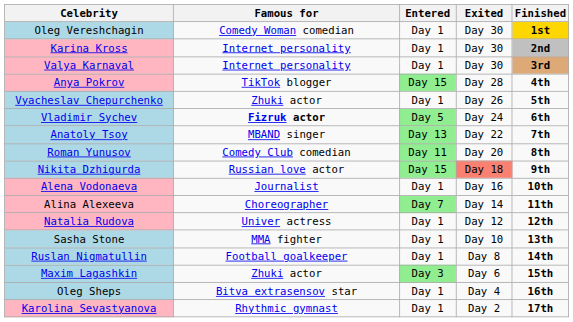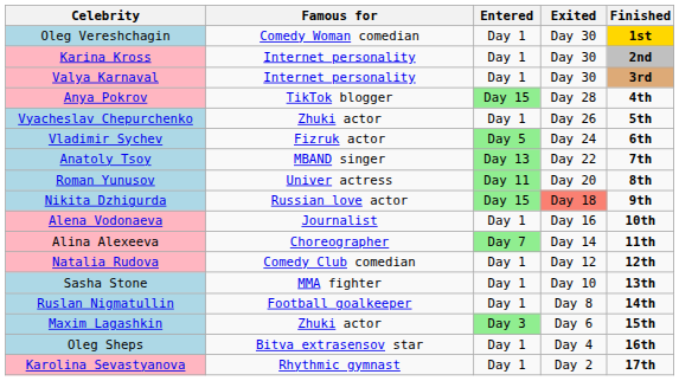 <table class="wikitable"  style="text-align:center;">
 <tr>
 <th style="width:30%;">Celebrity</th>
 <th style="width:40%;">Famous for</th>
 <th style="width:10%;">Entered</th>
 <th style="width:10%;">Exited</th>
 <th style="width:10%;">Finished</th>
 </tr>
 <tr>
 <td style=background:lightblue>Oleg Vereshchagin</td>
 <td><a href='#'>Comedy Woman</a> comedian</td>
 <td>Day 1</td>
 <td>Day 30</td>
 <td style="background:gold"><strong>1st</strong></td>
 </tr>
 <tr>
 <td style=background:lightpink><a href='#'>Karina Kross</a></td>
 <td><a href='#'>Internet personality</a></td>
 <td>Day 1</td>
 <td>Day 30</td>
 <td style="background:silver"><strong>2nd</strong></td>
 </tr>
 <tr>
 <td style=background:lightpink><a href='#'>Valya Karnaval</a></td>
 <td><a href='#'>Internet personality</a></td>
 <td>Day 1</td>
 <td>Day 30</td>
 <td style="background:#da7"><strong>3rd</strong></td>
 </tr>
 <tr>
 <td style=background:lightpink><a href='#'>Anya Pokrov</a></td>
 <td><a href='#'>TikTok</a> blogger</td>
 <td style="background:lightgreen">Day 15</td>
 <td>Day 28</td>
 <td><strong>4th</strong></td>
 </tr>
 <tr>
 <td style=background:lightblue><a href='#'>Vyacheslav Chepurchenko</a></td>
 <td><a href='#'>Zhuki</a> actor</td>
 <td>Day 1</td>
 <td>Day 26</td>
 <td><strong>5th</strong></td>
 </tr>
 <tr>
 <td style=background:lightblue><a href='#'>Vladimir Sychev</a></td>
-<td><strong><a href='#'>Fizruk</a> actor</strong></td>
+<td><a href='#'>Fizruk</a> actor</td>
 <td style="background:lightgreen">Day 5</td>
 <td>Day 24</td>
 <td><strong>6th</strong></td>
 </tr>
 <tr>
 <td style=background:lightblue><a href='#'>Anatoly Tsoy</a></td>
 <td><a href='#'>MBAND</a> singer</td>
 <td style="background:lightgreen">Day 13</td>
 <td>Day 22</td>
 <td><strong>7th</strong></td>
 </tr>
 <tr>
 <td style=background:lightblue><a href='#'>Roman Yunusov</a></td>
-<td><a href='#'>Comedy Club</a> comedian</td>
+<td><a href='#'>Univer</a> actress</td>
 <td style="background:lightgreen">Day 11</td>
 <td>Day 20</td>
 <td><strong>8th</strong></td>
 </tr>
 <tr>
 <td style=background:lightblue><a href='#'>Nikita Dzhigurda</a></td>
 <td><a href='#'>Russian love</a> actor</td>
 <td style="background:lightgreen">Day 15</td>
 <td style="background:salmon">Day 18</td>
 <td><strong>9th</strong></td>
 </tr>
 <tr>
 <td style=background:lightpink><a href='#'>Alena Vodonaeva</a></td>
 <td><a href='#'>Journalist</a></td>
 <td>Day 1</td>
 <td>Day 16</td>
 <td><strong>10th</strong></td>
 </tr>
 <tr>
 <td style=background:lightpink>Alina Alexeeva</td>
 <td><a href='#'>Choreographer</a></td>
 <td style="background:lightgreen">Day 7</td>
 <td>Day 14</td>
 <td><strong>11th</strong></td>
 </tr>
 <tr>
 <td style=background:lightpink><a href='#'>Natalia Rudova</a></td>
-<td><a href='#'>Univer</a> actress</td>
+<td><a href='#'>Comedy Club</a> comedian</td>
 <td>Day 1</td>
 <td>Day 12</td>
 <td><strong>12th</strong></td>
 </tr>
 <tr>
 <td style=background:lightblue>Sasha Stone</td>
 <td><a href='#'>MMA</a> fighter</td>
 <td>Day 1</td>
 <td>Day 10</td>
 <td><strong>13th</strong></td>
 </tr>
 <tr>
 <td style=background:lightblue><a href='#'>Ruslan Nigmatullin</a></td>
 <td><a href='#'>Football goalkeeper</a></td>
 <td>Day 1</td>
 <td>Day 8</td>
 <td><strong>14th</strong></td>
 </tr>
 <tr>
 <td style=background:lightblue><a href='#'>Maxim Lagashkin</a></td>
 <td><a href='#'>Zhuki</a> actor</td>
 <td style="background:lightgreen">Day 3</td>
 <td>Day 6</td>
 <td><strong>15th</strong></td>
 </tr>
 <tr>
 <td style=background:lightblue>Oleg Sheps</td>
 <td><a href='#'>Bitva extrasensov</a> star</td>
 <td>Day 1</td>
 <td>Day 4</td>
 <td><strong>16th</strong></td>
 </tr>
 <tr>
 <td style=background:lightpink><a href='#'>Karolina Sevastyanova</a></td>
 <td><a href='#'>Rhythmic gymnast</a></td>
 <td>Day 1</td>
 <td>Day 2</td>
 <td><strong>17th</strong></td>
 </tr>
 </table>
